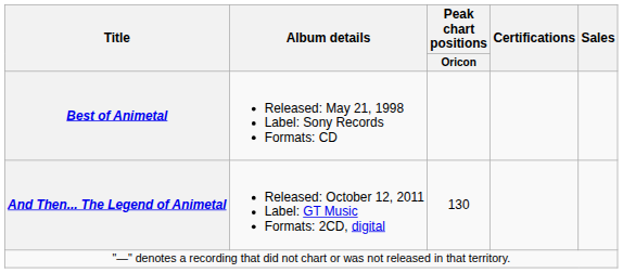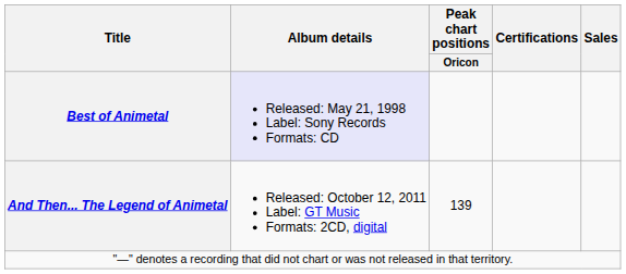 <table class="wikitable plainrowheaders">
 <tr>
 <th scope="col" rowspan="2">Title</th>
 <th scope="col" rowspan="2">Album details</th>
 <th scope="col">Peak chart positions</th>
 <th scope="col" rowspan="2">Certifications<br></th>
 <th scope="col" rowspan="2">Sales<br></th>
 </tr>
 <tr>
 <th scope="col" style="width:4em;font-size:85%">Oricon<br></th>
 </tr>
 <tr>
 <th scope="row"><em><a href='#'>Best of Animetal</a></em></th>
-<td><br><ul><li>Released: May 21, 1998</li><li>Label: Sony Records</li><li>Formats: CD</li></ul></td>
+<td style="background: lavender;"><br><ul><li>Released: May 21, 1998</li><li>Label: Sony Records</li><li>Formats: CD</li></ul></td>
 <td align="center"></td>
 <td></td>
 <td></td>
 </tr>
 <tr>
 <th scope="row"><em><a href='#'>And Then... The Legend of Animetal</a></em></th>
 <td><br><ul><li>Released: October 12, 2011</li><li>Label: <a href='#'>GT Music</a></li><li>Formats: 2CD, <a href='#'>digital</a></li></ul></td>
-<td align="center">130</td>
+<td align="center">139</td>
 <td></td>
 <td></td>
 </tr>
 <tr>
 <td align="center" colspan="5" style="font-size:90%">"—" denotes a recording that did not chart or was not released in that territory.</td>
 </tr>
 </table>
